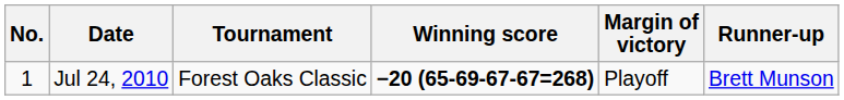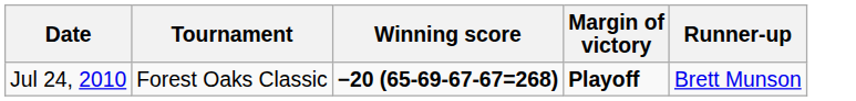 <table class="wikitable" style="font-size:95%;">
 <tr>
-<th>No.</th>
 <th>Date</th>
 <th>Tournament</th>
 <th>Winning score</th>
 <th>Margin of<br>victory</th>
 <th>Runner-up</th>
 </tr>
 <tr>
-<td align=center>1</td>
 <td align=right>Jul 24, <a href='#'>2010</a></td>
 <td>Forest Oaks Classic</td>
 <td><strong>−20 (65-69-67-67=268)</strong></td>
-<td>Playoff</td>
+<td><strong>Playoff</strong></td>
 <td> <a href='#'>Brett Munson</a></td>
 </tr>
 </table>
